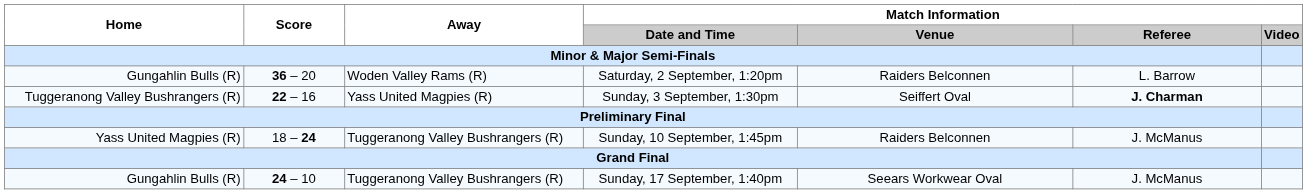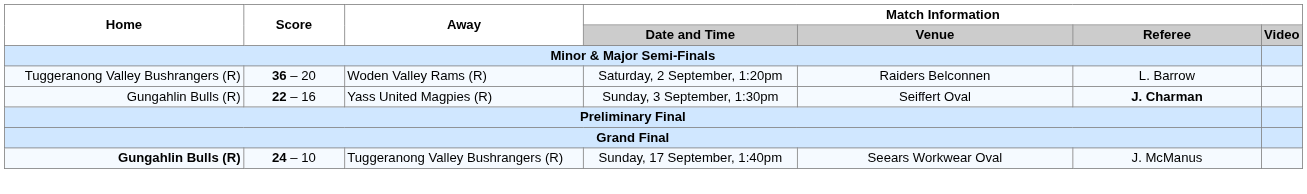 <table border="1" cellpadding="3" cellspacing="0" width="100%" style="border-collapse:collapse;  text-align:center;">
 <tr>
 <th rowspan="2" width="19%">Home</th>
 <th rowspan="2" width="8%">Score</th>
 <th rowspan="2" width="19%">Away</th>
 <th colspan="4">Match Information</th>
 </tr>
 <tr style="background:#CCCCCC">
 <th width="17%">Date and Time</th>
 <th width="22%">Venue</th>
 <th width="50%">Referee</th>
 <th>Video</th>
 </tr>
 <tr style="background:#d0e7ff;">
 <td colspan="6"><strong>Minor & Major Semi-Finals</strong></td>
 <td></td>
 </tr>
 <tr style="text-align:center; background:#f5faff;">
-<td align="right">Gungahlin Bulls (R) </td>
+<td align="right">Tuggeranong Valley Bushrangers (R) </td>
 <td><strong>36</strong> – 20</td>
 <td align="left"> Woden Valley Rams (R)</td>
 <td>Saturday, 2 September, 1:20pm</td>
 <td>Raiders Belconnen</td>
 <td>L. Barrow</td>
 <td></td>
 </tr>
 <tr style="text-align:center; background:#f5faff;">
-<td align="right">Tuggeranong Valley Bushrangers (R) </td>
+<td align="right">Gungahlin Bulls (R) </td>
 <td><strong>22</strong> – 16</td>
 <td align="left"> Yass United Magpies (R)</td>
 <td>Sunday, 3 September, 1:30pm</td>
 <td>Seiffert Oval</td>
 <td><strong>J. Charman</strong></td>
 <td></td>
 </tr>
 <tr style="background:#d0e7ff;">
 <td colspan="6"><strong>Preliminary Final</strong></td>
 <td></td>
 </tr>
-<tr style="text-align:center; background:#f5faff;">
-<td align="right">Yass United Magpies (R) </td>
-<td>18 – <strong>24</strong></td>
-<td align="left"> Tuggeranong Valley Bushrangers (R)</td>
-<td>Sunday, 10 September, 1:45pm</td>
-<td>Raiders Belconnen</td>
-<td>J. McManus</td>
-<td></td>
-</tr>
 <tr style="background:#d0e7ff;">
 <td colspan="6"><strong>Grand Final</strong></td>
 <td></td>
 </tr>
 <tr style="text-align:center; background:#f5faff;">
-<td align="right">Gungahlin Bulls (R) </td>
+<td align="right"><strong>Gungahlin Bulls (R) </strong></td>
 <td><strong>24</strong> – 10</td>
 <td align="left"> Tuggeranong Valley Bushrangers (R)</td>
 <td>Sunday, 17 September, 1:40pm</td>
 <td>Seears Workwear Oval</td>
 <td>J. McManus</td>
 <td></td>
 </tr>
 </table>
